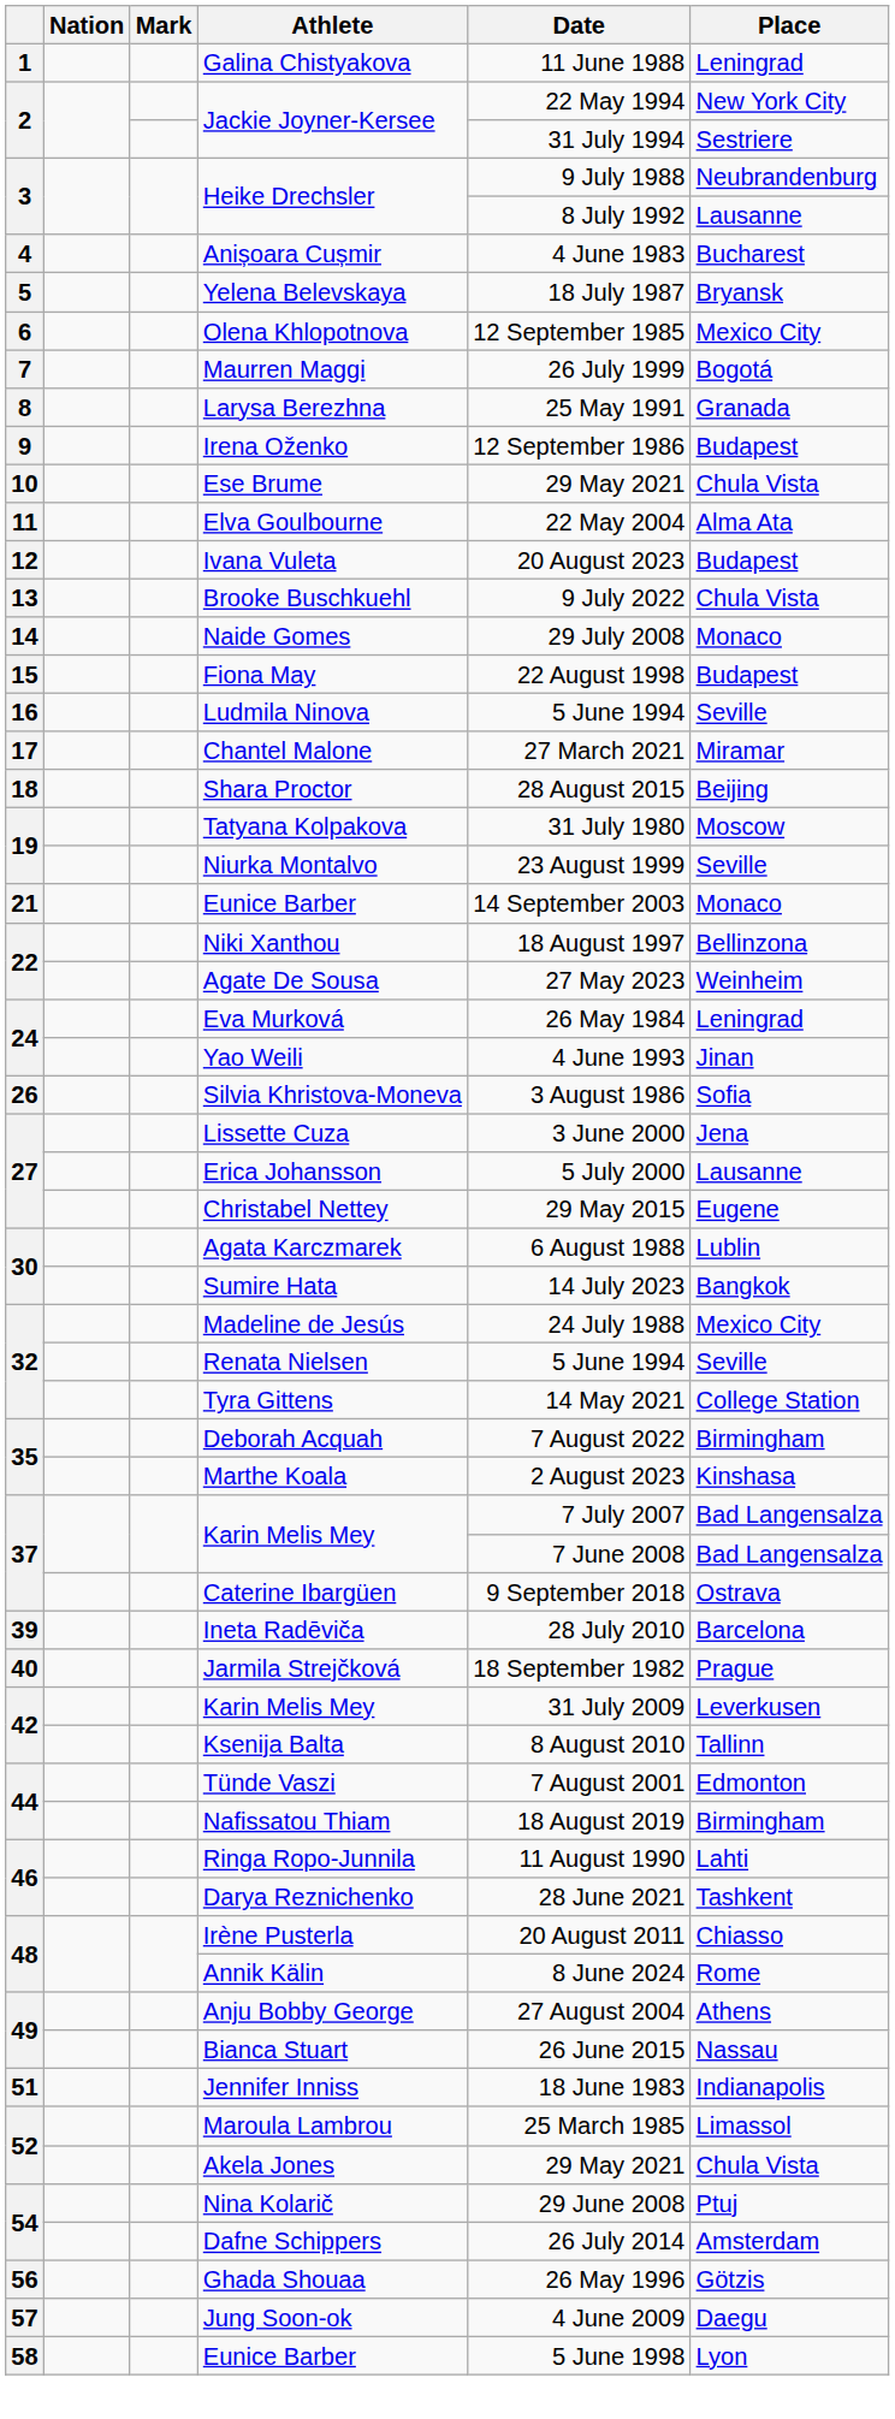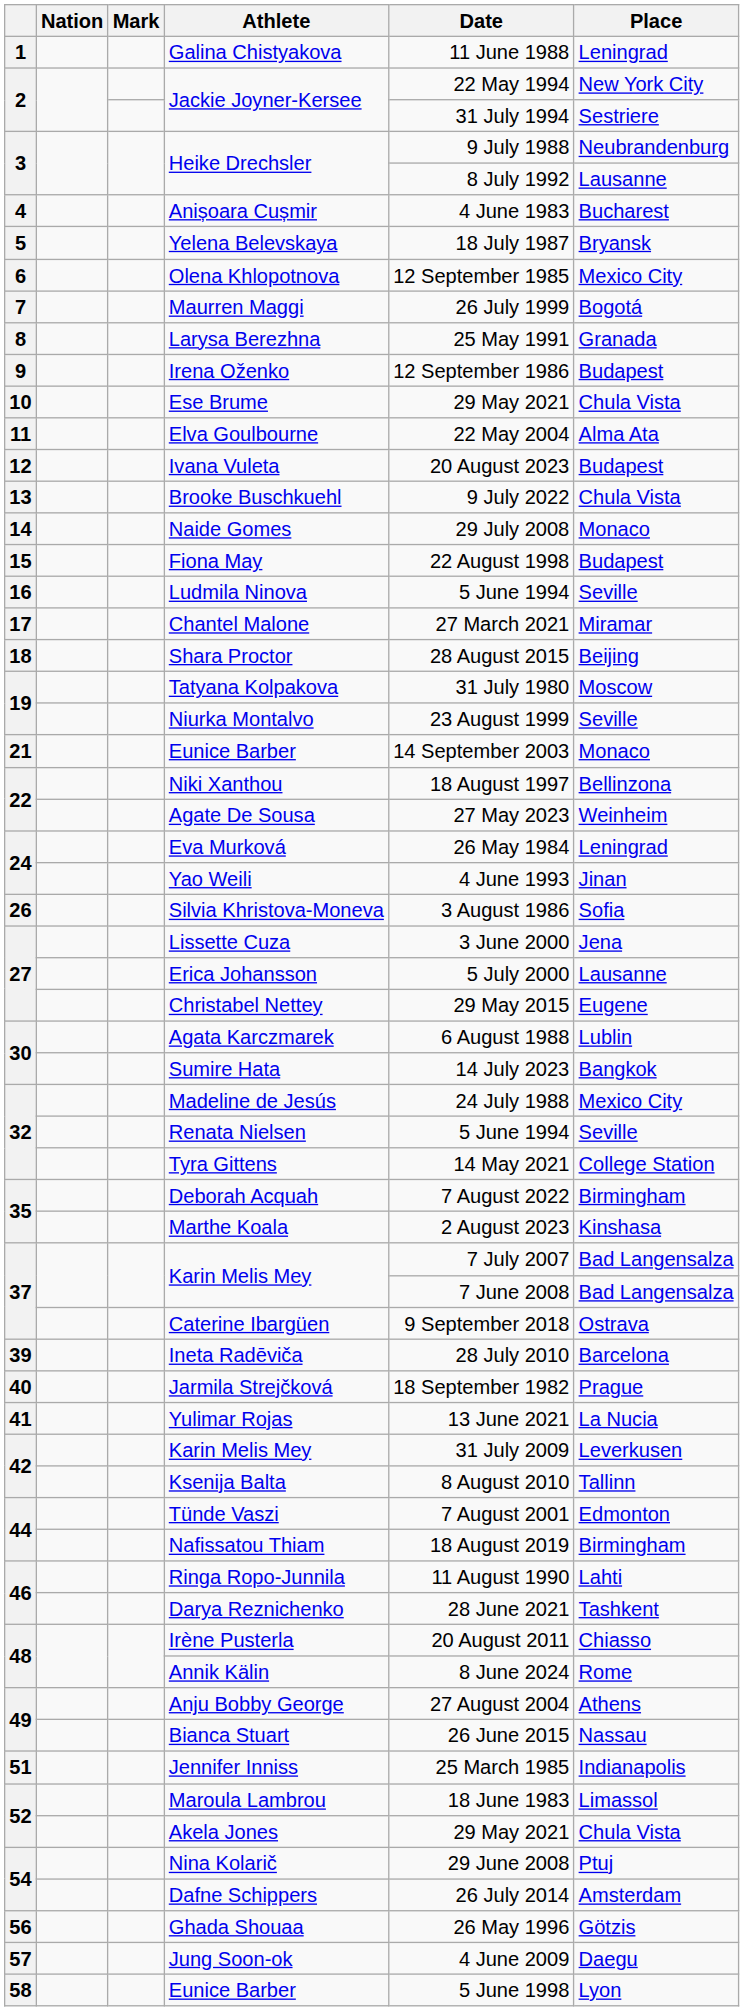 <table class="wikitable sortable sticky-header" style="font-size:95%;">
 <tr>
 <th></th>
 <th>Nation</th>
 <th>Mark</th>
 <th>Athlete</th>
 <th>Date</th>
 <th>Place</th>
 </tr>
 <tr>
 <th>1</th>
 <td></td>
 <td></td>
 <td><a href='#'>Galina Chistyakova</a></td>
 <td align="right">11 June 1988</td>
 <td><a href='#'>Leningrad</a></td>
 </tr>
 <tr>
 <th rowspan=2>2</th>
 <td rowspan=2></td>
 <td></td>
 <td rowspan=2><a href='#'>Jackie Joyner-Kersee</a></td>
 <td align="right">22 May 1994</td>
 <td><a href='#'>New York City</a></td>
 </tr>
 <tr>
 <td> </td>
 <td align="right">31 July 1994</td>
 <td><a href='#'>Sestriere</a></td>
 </tr>
 <tr>
 <th rowspan=2>3</th>
 <td rowspan=2></td>
 <td rowspan=2></td>
 <td rowspan=2><a href='#'>Heike Drechsler</a></td>
 <td align="right">9 July 1988</td>
 <td><a href='#'>Neubrandenburg</a></td>
 </tr>
 <tr>
 <td align="right">8 July 1992</td>
 <td><a href='#'>Lausanne</a></td>
 </tr>
 <tr>
 <th>4</th>
 <td></td>
 <td></td>
 <td><a href='#'>Anișoara Cușmir</a></td>
 <td align="right">4 June 1983</td>
 <td><a href='#'>Bucharest</a></td>
 </tr>
 <tr>
 <th>5</th>
 <td></td>
 <td></td>
 <td><a href='#'>Yelena Belevskaya</a></td>
 <td align="right">18 July 1987</td>
 <td><a href='#'>Bryansk</a></td>
 </tr>
 <tr>
 <th>6</th>
 <td></td>
 <td></td>
 <td><a href='#'>Olena Khlopotnova</a></td>
 <td align="right">12 September 1985</td>
 <td><a href='#'>Mexico City</a></td>
 </tr>
 <tr>
 <th>7</th>
 <td></td>
 <td> </td>
 <td><a href='#'>Maurren Maggi</a></td>
 <td align="right">26 July 1999</td>
 <td><a href='#'>Bogotá</a></td>
 </tr>
 <tr>
 <th>8</th>
 <td></td>
 <td></td>
 <td><a href='#'>Larysa Berezhna</a></td>
 <td align="right">25 May 1991</td>
 <td><a href='#'>Granada</a></td>
 </tr>
 <tr>
 <th>9</th>
 <td></td>
 <td></td>
 <td><a href='#'>Irena Oženko</a></td>
 <td align="right">12 September 1986</td>
 <td><a href='#'>Budapest</a></td>
 </tr>
 <tr>
 <th>10</th>
 <td></td>
 <td></td>
 <td><a href='#'>Ese Brume</a></td>
 <td align="right">29 May 2021</td>
 <td><a href='#'>Chula Vista</a></td>
 </tr>
 <tr>
 <th>11</th>
 <td></td>
 <td> </td>
 <td><a href='#'>Elva Goulbourne</a></td>
 <td align="right">22 May 2004</td>
 <td><a href='#'>Alma Ata</a></td>
 </tr>
 <tr>
 <th>12</th>
 <td></td>
 <td></td>
 <td><a href='#'>Ivana Vuleta</a></td>
 <td align="right">20 August 2023</td>
 <td><a href='#'>Budapest</a></td>
 </tr>
 <tr>
 <th>13</th>
 <td></td>
 <td></td>
 <td><a href='#'>Brooke Buschkuehl</a></td>
 <td align="right">9 July 2022</td>
 <td><a href='#'>Chula Vista</a></td>
 </tr>
 <tr>
 <th>14</th>
 <td></td>
 <td></td>
 <td><a href='#'>Naide Gomes</a></td>
 <td align="right">29 July 2008</td>
 <td><a href='#'>Monaco</a></td>
 </tr>
 <tr>
 <th>15</th>
 <td></td>
 <td></td>
 <td><a href='#'>Fiona May</a></td>
 <td align="right">22 August 1998</td>
 <td><a href='#'>Budapest</a></td>
 </tr>
 <tr>
 <th>16</th>
 <td></td>
 <td></td>
 <td><a href='#'>Ludmila Ninova</a></td>
 <td align="right">5 June 1994</td>
 <td><a href='#'>Seville</a></td>
 </tr>
 <tr>
 <th>17</th>
 <td></td>
 <td></td>
 <td><a href='#'>Chantel Malone</a></td>
 <td align="right">27 March 2021</td>
 <td><a href='#'>Miramar</a></td>
 </tr>
 <tr>
 <th>18</th>
 <td></td>
 <td></td>
 <td><a href='#'>Shara Proctor</a></td>
 <td align="right">28 August 2015</td>
 <td><a href='#'>Beijing</a></td>
 </tr>
 <tr>
 <th rowspan=2>19</th>
 <td></td>
 <td></td>
 <td><a href='#'>Tatyana Kolpakova</a></td>
 <td align="right">31 July 1980</td>
 <td><a href='#'>Moscow</a></td>
 </tr>
 <tr>
 <td></td>
 <td></td>
 <td><a href='#'>Niurka Montalvo</a></td>
 <td align="right">23 August 1999</td>
 <td><a href='#'>Seville</a></td>
 </tr>
 <tr>
 <th>21</th>
 <td></td>
 <td></td>
 <td><a href='#'>Eunice Barber</a></td>
 <td align="right">14 September 2003</td>
 <td><a href='#'>Monaco</a></td>
 </tr>
 <tr>
 <th rowspan=2>22</th>
 <td></td>
 <td></td>
 <td><a href='#'>Niki Xanthou</a></td>
 <td align="right">18 August 1997</td>
 <td><a href='#'>Bellinzona</a></td>
 </tr>
 <tr>
 <td></td>
 <td></td>
 <td><a href='#'>Agate De Sousa</a></td>
 <td align="right">27 May 2023</td>
 <td><a href='#'>Weinheim</a></td>
 </tr>
 <tr>
 <th rowspan=2>24</th>
 <td></td>
 <td></td>
 <td><a href='#'>Eva Murková</a></td>
 <td align="right">26 May 1984</td>
 <td><a href='#'>Leningrad</a></td>
 </tr>
 <tr>
 <td></td>
 <td></td>
 <td><a href='#'>Yao Weili</a></td>
 <td align="right">4 June 1993</td>
 <td><a href='#'>Jinan</a></td>
 </tr>
 <tr>
 <th>26</th>
 <td></td>
 <td></td>
 <td><a href='#'>Silvia Khristova-Moneva</a></td>
 <td align="right">3 August 1986</td>
 <td><a href='#'>Sofia</a></td>
 </tr>
 <tr>
 <th rowspan=3>27</th>
 <td></td>
 <td></td>
 <td><a href='#'>Lissette Cuza</a></td>
 <td align="right">3 June 2000</td>
 <td><a href='#'>Jena</a></td>
 </tr>
 <tr>
 <td></td>
 <td></td>
 <td><a href='#'>Erica Johansson</a></td>
 <td align="right">5 July 2000</td>
 <td><a href='#'>Lausanne</a></td>
 </tr>
 <tr>
 <td></td>
 <td></td>
 <td><a href='#'>Christabel Nettey</a></td>
 <td align="right">29 May 2015</td>
 <td><a href='#'>Eugene</a></td>
 </tr>
 <tr>
 <th rowspan=2>30</th>
 <td></td>
 <td></td>
 <td><a href='#'>Agata Karczmarek</a></td>
 <td align="right">6 August 1988</td>
 <td><a href='#'>Lublin</a></td>
 </tr>
 <tr>
 <td></td>
 <td></td>
 <td><a href='#'>Sumire Hata</a></td>
 <td align="right">14 July 2023</td>
 <td><a href='#'>Bangkok</a></td>
 </tr>
 <tr>
 <th rowspan=3>32</th>
 <td></td>
 <td> </td>
 <td><a href='#'>Madeline de Jesús</a></td>
 <td align="right">24 July 1988</td>
 <td><a href='#'>Mexico City</a></td>
 </tr>
 <tr>
 <td></td>
 <td></td>
 <td><a href='#'>Renata Nielsen</a></td>
 <td align="right">5 June 1994</td>
 <td><a href='#'>Seville</a></td>
 </tr>
 <tr>
 <td></td>
 <td></td>
 <td><a href='#'>Tyra Gittens</a></td>
 <td align="right">14 May 2021</td>
 <td><a href='#'>College Station</a></td>
 </tr>
 <tr>
 <th rowspan=2>35</th>
 <td></td>
 <td></td>
 <td><a href='#'>Deborah Acquah</a></td>
 <td align="right">7 August 2022</td>
 <td><a href='#'>Birmingham</a></td>
 </tr>
 <tr>
 <td></td>
 <td></td>
 <td><a href='#'>Marthe Koala</a></td>
 <td align="right">2 August 2023</td>
 <td><a href='#'>Kinshasa</a></td>
 </tr>
 <tr>
 <th rowspan=3>37</th>
 <td rowspan=2></td>
 <td rowspan=2></td>
 <td rowspan=2><a href='#'>Karin Melis Mey</a></td>
 <td align="right">7 July 2007</td>
 <td><a href='#'>Bad Langensalza</a></td>
 </tr>
 <tr>
 <td align="right">7 June 2008</td>
 <td><a href='#'>Bad Langensalza</a></td>
 </tr>
 <tr>
 <td></td>
 <td></td>
 <td><a href='#'>Caterine Ibargüen</a></td>
 <td align="right">9 September 2018</td>
 <td><a href='#'>Ostrava</a></td>
 </tr>
 <tr>
 <th>39</th>
 <td></td>
 <td></td>
 <td><a href='#'>Ineta Radēviča</a></td>
 <td align="right">28 July 2010</td>
 <td><a href='#'>Barcelona</a></td>
 </tr>
 <tr>
 <th>40</th>
 <td></td>
 <td></td>
 <td><a href='#'>Jarmila Strejčková</a></td>
 <td align="right">18 September 1982</td>
 <td><a href='#'>Prague</a></td>
 </tr>
 <tr>
+<th>41</th>
+<td></td>
+<td></td>
+<td><a href='#'>Yulimar Rojas</a></td>
+<td align="right">13 June 2021</td>
+<td><a href='#'>La Nucia</a></td>
+</tr>
+<tr>
 <th rowspan=2>42</th>
 <td></td>
 <td></td>
 <td><a href='#'>Karin Melis Mey</a></td>
 <td align="right">31 July 2009</td>
 <td><a href='#'>Leverkusen</a></td>
 </tr>
 <tr>
 <td></td>
 <td></td>
 <td><a href='#'>Ksenija Balta</a></td>
 <td align="right">8 August 2010</td>
 <td><a href='#'>Tallinn</a></td>
 </tr>
 <tr>
 <th rowspan=2>44</th>
 <td></td>
 <td></td>
 <td><a href='#'>Tünde Vaszi</a></td>
 <td align="right">7 August 2001</td>
 <td><a href='#'>Edmonton</a></td>
 </tr>
 <tr>
 <td></td>
 <td></td>
 <td><a href='#'>Nafissatou Thiam</a></td>
 <td align="right">18 August 2019</td>
 <td><a href='#'>Birmingham</a></td>
 </tr>
 <tr>
 <th rowspan=2>46</th>
 <td></td>
 <td></td>
 <td><a href='#'>Ringa Ropo-Junnila</a></td>
 <td align="right">11 August 1990</td>
 <td><a href='#'>Lahti</a></td>
 </tr>
 <tr>
 <td></td>
 <td></td>
 <td><a href='#'>Darya Reznichenko</a></td>
 <td align="right">28 June 2021</td>
 <td><a href='#'>Tashkent</a></td>
 </tr>
 <tr>
 <th rowspan=2>48</th>
 <td rowspan=2></td>
 <td rowspan=2></td>
 <td><a href='#'>Irène Pusterla</a></td>
 <td align="right">20 August 2011</td>
 <td><a href='#'>Chiasso</a></td>
 </tr>
 <tr>
 <td><a href='#'>Annik Kälin</a></td>
 <td align="right">8 June 2024</td>
 <td><a href='#'>Rome</a></td>
 </tr>
 <tr>
 <th rowspan=2>49</th>
 <td></td>
 <td></td>
 <td><a href='#'>Anju Bobby George</a></td>
 <td align="right">27 August 2004</td>
 <td><a href='#'>Athens</a></td>
 </tr>
 <tr>
 <td></td>
 <td></td>
 <td><a href='#'>Bianca Stuart</a></td>
 <td align="right">26 June 2015</td>
 <td><a href='#'>Nassau</a></td>
 </tr>
 <tr>
 <th>51</th>
 <td></td>
 <td></td>
 <td><a href='#'>Jennifer Inniss</a></td>
-<td align="right">18 June 1983</td>
+<td align="right">25 March 1985</td>
 <td><a href='#'>Indianapolis</a></td>
 </tr>
 <tr>
 <th rowspan=2>52</th>
 <td></td>
 <td></td>
 <td><a href='#'>Maroula Lambrou</a></td>
-<td align="right">25 March 1985</td>
+<td align="right">18 June 1983</td>
 <td><a href='#'>Limassol</a></td>
 </tr>
 <tr>
 <td></td>
 <td></td>
 <td><a href='#'>Akela Jones</a></td>
 <td align="right">29 May 2021</td>
 <td><a href='#'>Chula Vista</a></td>
 </tr>
 <tr>
 <th rowspan=2>54</th>
 <td></td>
 <td></td>
 <td><a href='#'>Nina Kolarič</a></td>
 <td align="right">29 June 2008</td>
 <td><a href='#'>Ptuj</a></td>
 </tr>
 <tr>
 <td></td>
 <td></td>
 <td><a href='#'>Dafne Schippers</a></td>
 <td align="right">26 July 2014</td>
 <td><a href='#'>Amsterdam</a></td>
 </tr>
 <tr>
 <th>56</th>
 <td></td>
 <td></td>
 <td><a href='#'>Ghada Shouaa</a></td>
 <td align="right">26 May 1996</td>
 <td><a href='#'>Götzis</a></td>
 </tr>
 <tr>
 <th>57</th>
 <td></td>
 <td></td>
 <td><a href='#'>Jung Soon-ok</a></td>
 <td align="right">4 June 2009</td>
 <td><a href='#'>Daegu</a></td>
 </tr>
 <tr>
 <th>58</th>
 <td></td>
 <td></td>
 <td><a href='#'>Eunice Barber</a></td>
 <td align="right">5 June 1998</td>
 <td><a href='#'>Lyon</a></td>
 </tr>
 </table>
